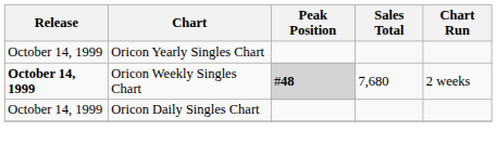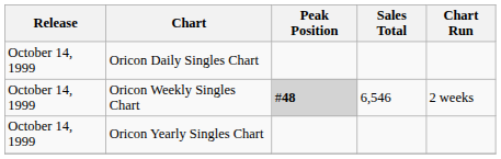 <table class="wikitable" width="575px">
 <tr>
 <th align="left">Release</th>
 <th align="left">Chart</th>
 <th align="left">Peak Position</th>
 <th align="left">Sales Total</th>
 <th align="left">Chart Run</th>
 </tr>
 <tr>
 <td align="left">October 14, 1999</td>
-<td align="left">Oricon Yearly Singles Chart</td>
+<td align="left">Oricon Daily Singles Chart</td>
 <td align="left"></td>
 <td align="left"></td>
 <td align="left"></td>
 </tr>
 <tr>
-<td align="left"><strong>October 14, 1999</strong></td>
+<td align="left">October 14, 1999</td>
 <td align="left">Oricon Weekly Singles Chart</td>
 <td align="left" style="background: lightgrey;">#<strong>48</strong></td>
-<td align="left">7,680</td>
+<td align="left">6,546</td>
 <td align="left">2 weeks</td>
 </tr>
 <tr>
 <td align="left">October 14, 1999</td>
-<td align="left">Oricon Daily Singles Chart</td>
+<td align="left">Oricon Yearly Singles Chart</td>
 <td align="left"></td>
 <td align="left"></td>
 <td align="left"></td>
 </tr>
 <tr>
 </tr>
 </table>
